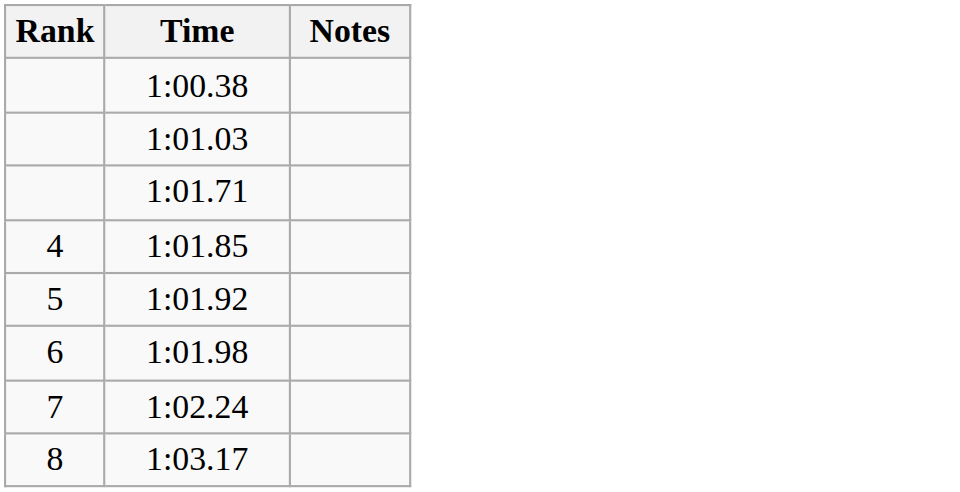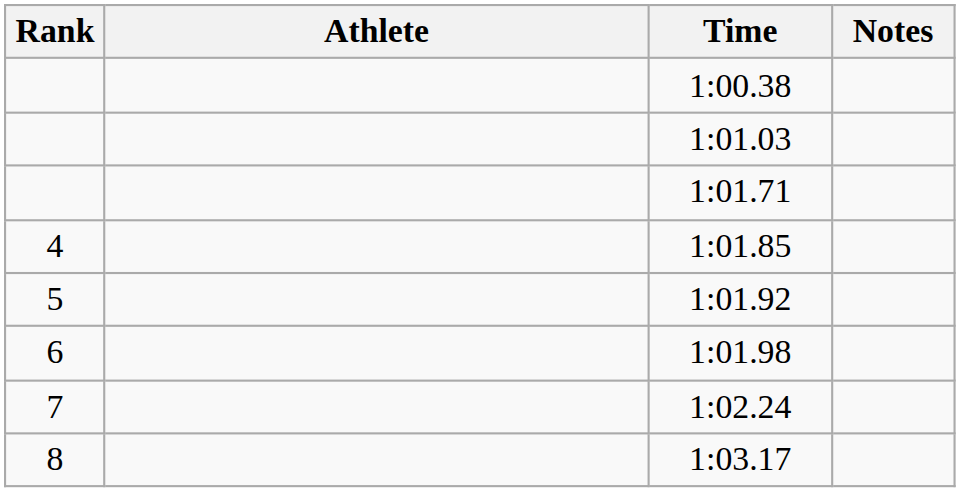 <table class="wikitable" style="text-align:center">
 <tr>
 <th width=40>Rank</th>
+<th width=250>Athlete</th>
 <th width=80>Time</th>
 <th width=50>Notes</th>
 </tr>
 <tr>
 <td></td>
+<td align=left></td>
 <td>1:00.38</td>
 <td></td>
 </tr>
 <tr>
 <td></td>
+<td align=left></td>
 <td>1:01.03</td>
 <td></td>
 </tr>
 <tr>
 <td></td>
+<td align=left></td>
 <td>1:01.71</td>
 <td></td>
 </tr>
 <tr>
 <td>4</td>
+<td align=left></td>
 <td>1:01.85</td>
 <td></td>
 </tr>
 <tr>
 <td>5</td>
+<td align=left></td>
 <td>1:01.92</td>
 <td></td>
 </tr>
 <tr>
 <td>6</td>
+<td align=left></td>
 <td>1:01.98</td>
 <td></td>
 </tr>
 <tr>
 <td>7</td>
+<td align=left></td>
 <td>1:02.24</td>
 <td></td>
 </tr>
 <tr>
 <td>8</td>
+<td align=left></td>
 <td>1:03.17</td>
 <td></td>
 </tr>
 </table>
